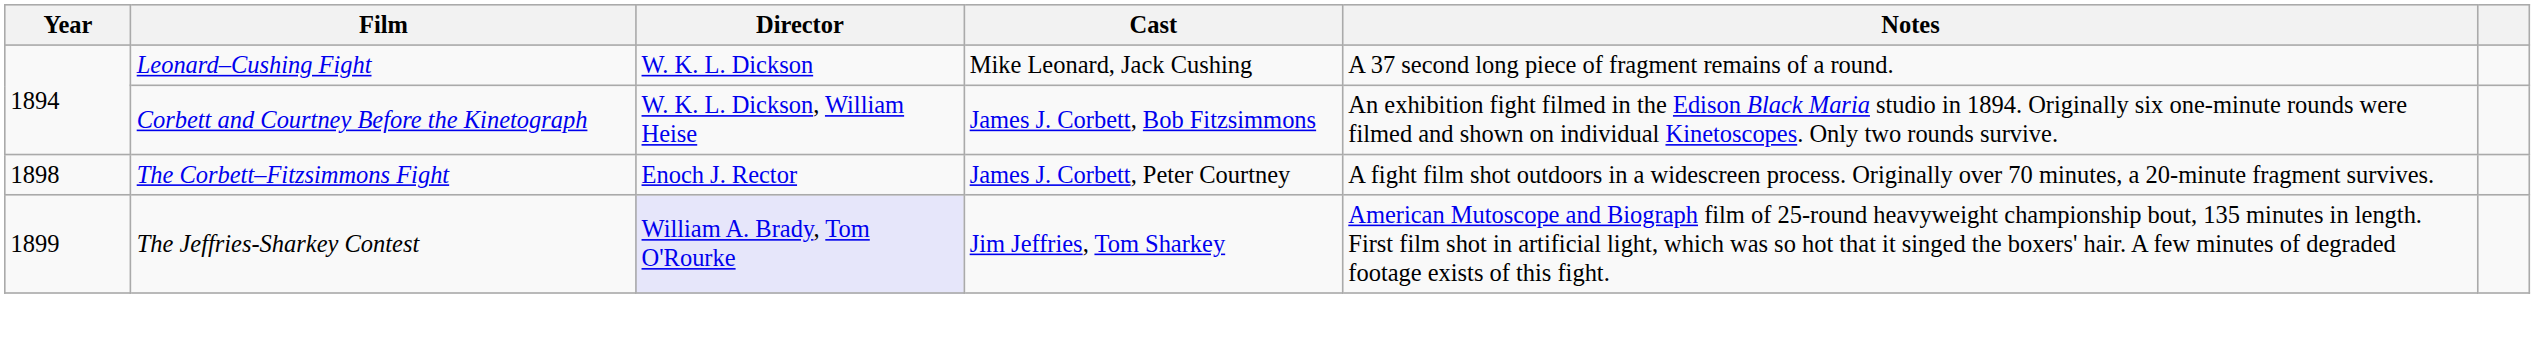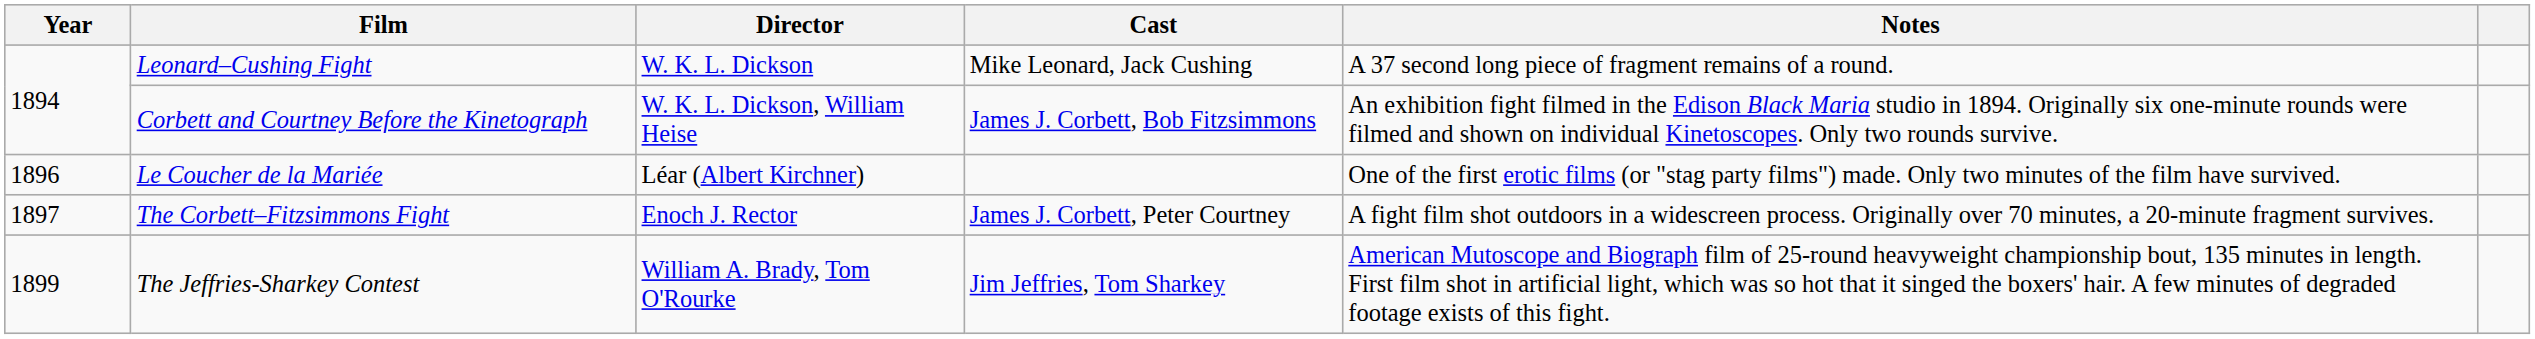 <table class="wikitable sortable" style="font-size:95%">
 <tr>
 <th width=5%>Year</th>
 <th width=20%>Film</th>
 <th width=13%>Director</th>
 <th width=15%>Cast</th>
 <th width=45%>Notes</th>
 <th width=3%></th>
 </tr>
 <tr>
 <td rowspan="2">1894</td>
 <td><em><a href='#'>Leonard–Cushing Fight</a></em></td>
 <td><a href='#'>W. K. L. Dickson</a></td>
 <td>Mike Leonard, Jack Cushing</td>
 <td>A 37 second long piece of fragment remains of a round.</td>
 <td></td>
 </tr>
 <tr>
 <td><em><a href='#'>Corbett and Courtney Before the Kinetograph</a></em></td>
 <td><a href='#'>W. K. L. Dickson</a>, <a href='#'>William Heise</a></td>
 <td><a href='#'>James J. Corbett</a>, <a href='#'>Bob Fitzsimmons</a></td>
 <td>An exhibition fight filmed in the <a href='#'>Edison <em>Black Maria</em></a> studio in 1894. Originally six one-minute rounds were filmed and shown on individual <a href='#'>Kinetoscopes</a>. Only two rounds survive.</td>
 <td></td>
 </tr>
 <tr>
-<td>1898</td>
+<td>1896</td>
+<td><em><a href='#'>Le Coucher de la Mariée</a></em></td>
+<td>Léar (<a href='#'>Albert Kirchner</a>)</td>
+<td></td>
+<td>One of the first <a href='#'>erotic films</a> (or "stag party films") made. Only two minutes of the film have survived.</td>
+<td></td>
+</tr>
+<tr>
+<td>1897</td>
 <td><em><a href='#'>The Corbett–Fitzsimmons Fight</a></em></td>
 <td><a href='#'>Enoch J. Rector</a></td>
 <td><a href='#'>James J. Corbett</a>, Peter Courtney</td>
 <td>A fight film shot outdoors in a widescreen process. Originally over 70 minutes, a 20-minute fragment survives.</td>
 <td></td>
 </tr>
 <tr>
 <td>1899</td>
 <td><em>The Jeffries-Sharkey Contest</em></td>
-<td style="background: lavender;"><a href='#'>William A. Brady</a>, <a href='#'>Tom O'Rourke</a></td>
+<td><a href='#'>William A. Brady</a>, <a href='#'>Tom O'Rourke</a></td>
 <td><a href='#'>Jim Jeffries</a>, <a href='#'>Tom Sharkey</a></td>
 <td><a href='#'>American Mutoscope and Biograph</a> film of 25-round heavyweight championship bout, 135 minutes in length. First film shot in artificial light, which was so hot that it singed the boxers' hair. A few minutes of degraded footage exists of this fight.</td>
 <td></td>
 </tr>
 </table>
